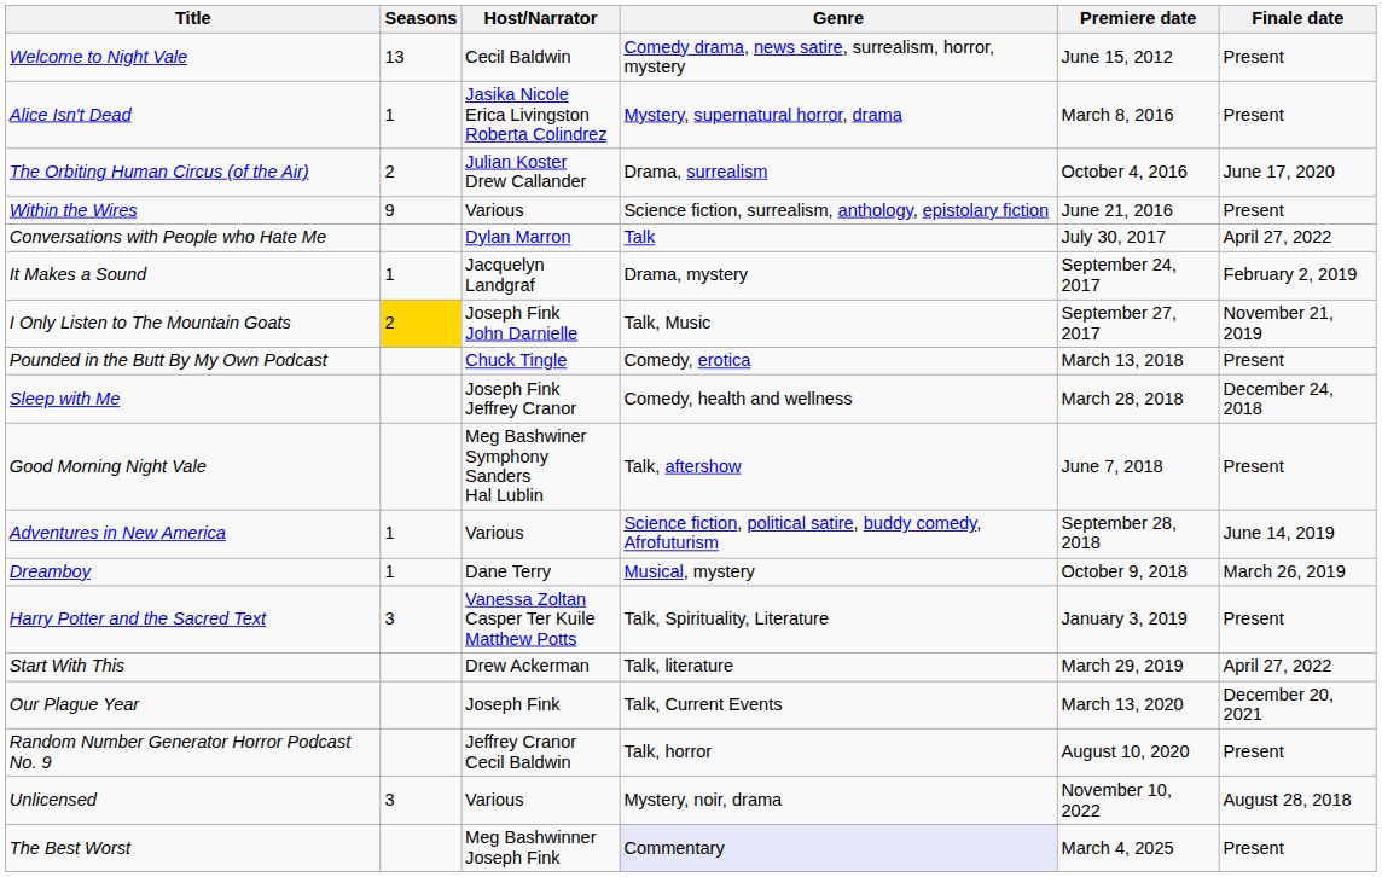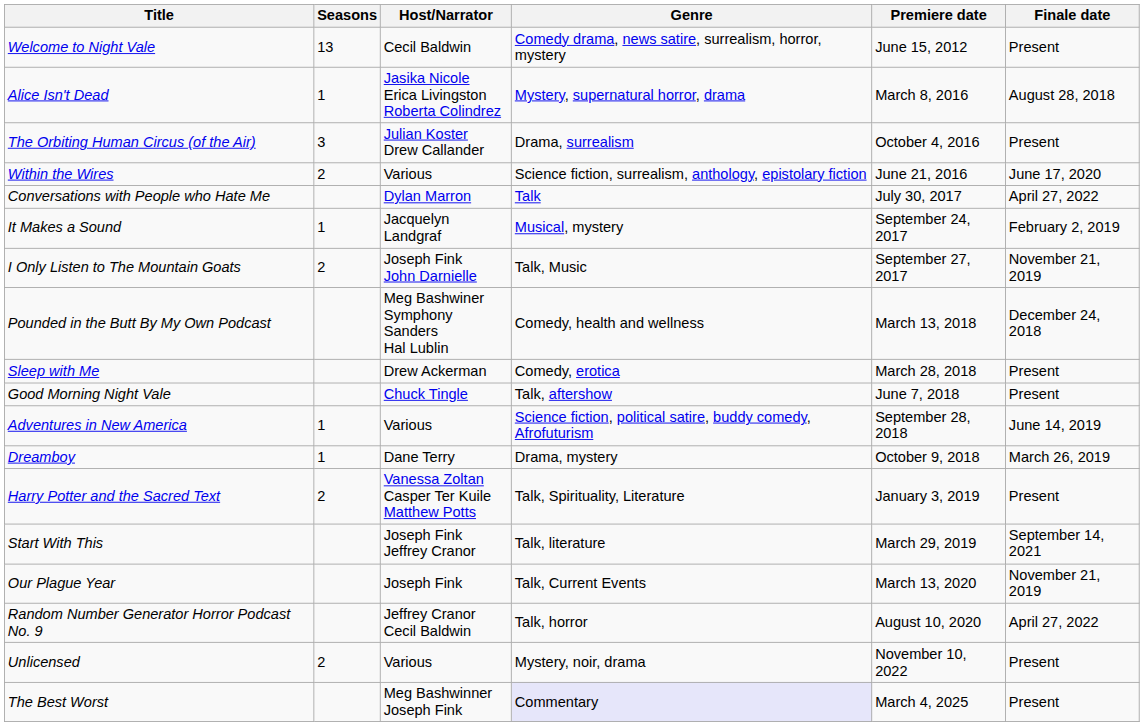 <table class = "wikitable sortable">
 <tr>
 <th>Title</th>
 <th>Seasons</th>
 <th>Host/Narrator</th>
 <th>Genre</th>
 <th>Premiere date</th>
 <th>Finale date</th>
 </tr>
 <tr>
 <td><em><a href='#'>Welcome to Night Vale</a></em></td>
 <td>13</td>
 <td>Cecil Baldwin</td>
 <td><a href='#'>Comedy drama</a>, <a href='#'>news satire</a>, surrealism, horror, mystery</td>
 <td>June 15, 2012</td>
 <td>Present</td>
 </tr>
 <tr>
 <td><em><a href='#'>Alice Isn't Dead</a></em></td>
 <td>1</td>
 <td><a href='#'>Jasika Nicole</a><br>Erica Livingston<br><a href='#'>Roberta Colindrez</a></td>
 <td><a href='#'>Mystery</a>, <a href='#'>supernatural horror</a>, <a href='#'>drama</a></td>
 <td>March 8, 2016</td>
+<td>August 28, 2018</td>
+</tr>
+<tr>
+<td><em><a href='#'>The Orbiting Human Circus (of the Air)</a></em></td>
+<td>3</td>
+<td><a href='#'>Julian Koster</a><br>Drew Callander</td>
+<td>Drama, <a href='#'>surrealism</a></td>
+<td>October 4, 2016</td>
 <td>Present</td>
 </tr>
 <tr>
-<td><em><a href='#'>The Orbiting Human Circus (of the Air)</a></em></td>
+<td><em><a href='#'>Within the Wires</a></em></td>
 <td>2</td>
-<td><a href='#'>Julian Koster</a><br>Drew Callander</td>
-<td>Drama, <a href='#'>surrealism</a></td>
-<td>October 4, 2016</td>
-<td>June 17, 2020</td>
-</tr>
-<tr>
-<td><em><a href='#'>Within the Wires</a></em></td>
-<td>9</td>
 <td>Various</td>
 <td>Science fiction, surrealism, <a href='#'>anthology</a>, <a href='#'>epistolary fiction</a></td>
 <td>June 21, 2016</td>
-<td>Present</td>
+<td>June 17, 2020</td>
 </tr>
 <tr>
 <td><em>Conversations with People who Hate Me</em></td>
 <td></td>
 <td><a href='#'>Dylan Marron</a></td>
 <td><a href='#'>Talk</a></td>
 <td>July 30, 2017</td>
 <td>April 27, 2022</td>
 </tr>
 <tr>
 <td><em>It Makes a Sound</em></td>
 <td>1</td>
 <td>Jacquelyn Landgraf</td>
-<td>Drama, mystery</td>
+<td><a href='#'>Musical</a>, mystery</td>
 <td>September 24, 2017</td>
 <td>February 2, 2019</td>
 </tr>
 <tr>
 <td><em>I Only Listen to The Mountain Goats</em></td>
-<td style="background: gold;">2</td>
+<td>2</td>
 <td>Joseph Fink<br><a href='#'>John Darnielle</a></td>
 <td>Talk, Music</td>
 <td>September 27, 2017</td>
 <td>November 21, 2019</td>
 </tr>
 <tr>
 <td><em>Pounded in the Butt By My Own Podcast</em></td>
 <td></td>
-<td><a href='#'>Chuck Tingle</a></td>
-<td>Comedy, <a href='#'>erotica</a></td>
+<td>Meg Bashwiner<br>Symphony Sanders<br>Hal Lublin</td>
+<td>Comedy, health and wellness</td>
 <td>March 13, 2018</td>
-<td>Present</td>
+<td>December 24, 2018</td>
 </tr>
 <tr>
 <td><em><a href='#'>Sleep with Me</a></em></td>
 <td></td>
-<td>Joseph Fink<br>Jeffrey Cranor</td>
-<td>Comedy, health and wellness</td>
+<td>Drew Ackerman</td>
+<td>Comedy, <a href='#'>erotica</a></td>
 <td>March 28, 2018</td>
-<td>December 24, 2018</td>
+<td>Present</td>
 </tr>
 <tr>
 <td><em>Good Morning Night Vale</em></td>
 <td></td>
-<td>Meg Bashwiner<br>Symphony Sanders<br>Hal Lublin</td>
+<td><a href='#'>Chuck Tingle</a></td>
 <td>Talk, <a href='#'>aftershow</a></td>
 <td>June 7, 2018</td>
 <td>Present</td>
 </tr>
 <tr>
 <td><em><a href='#'>Adventures in New America</a></em></td>
 <td>1</td>
 <td>Various</td>
 <td><a href='#'>Science fiction</a>, <a href='#'>political satire</a>, <a href='#'>buddy comedy</a>, <a href='#'>Afrofuturism</a></td>
 <td>September 28, 2018</td>
 <td>June 14, 2019</td>
 </tr>
 <tr>
 <td><em><a href='#'>Dreamboy</a></em></td>
 <td>1</td>
 <td>Dane Terry</td>
-<td><a href='#'>Musical</a>, mystery</td>
+<td>Drama, mystery</td>
 <td>October 9, 2018</td>
 <td>March 26, 2019</td>
 </tr>
 <tr>
 <td><em><a href='#'>Harry Potter and the Sacred Text</a></em></td>
-<td>3</td>
+<td>2</td>
 <td><a href='#'>Vanessa Zoltan</a><br>Casper Ter Kuile<br><a href='#'>Matthew Potts</a></td>
 <td>Talk, Spirituality, Literature</td>
 <td>January 3, 2019</td>
 <td>Present</td>
 </tr>
 <tr>
 <td><em>Start With This</em></td>
 <td></td>
-<td>Drew Ackerman</td>
+<td>Joseph Fink<br>Jeffrey Cranor</td>
 <td>Talk, literature</td>
 <td>March 29, 2019</td>
-<td>April 27, 2022</td>
+<td>September 14, 2021</td>
 </tr>
 <tr>
 <td><em>Our Plague Year</em></td>
 <td></td>
 <td>Joseph Fink</td>
 <td>Talk, Current Events</td>
 <td>March 13, 2020</td>
-<td>December 20, 2021</td>
+<td>November 21, 2019</td>
 </tr>
 <tr>
 <td><em>Random Number Generator Horror Podcast No. 9</em></td>
 <td></td>
 <td>Jeffrey Cranor<br>Cecil Baldwin</td>
 <td>Talk, horror</td>
 <td>August 10, 2020</td>
-<td>Present</td>
+<td>April 27, 2022</td>
 </tr>
 <tr>
 <td><em>Unlicensed</em></td>
-<td>3</td>
+<td>2</td>
 <td>Various</td>
 <td>Mystery, noir, drama</td>
 <td>November 10, 2022</td>
-<td>August 28, 2018</td>
+<td>Present</td>
 </tr>
 <tr>
 <td><em>The Best Worst</em></td>
 <td></td>
 <td>Meg Bashwinner<br>Joseph Fink</td>
 <td style="background: lavender;">Commentary</td>
 <td>March 4, 2025</td>
 <td>Present</td>
 </tr>
 </table>
